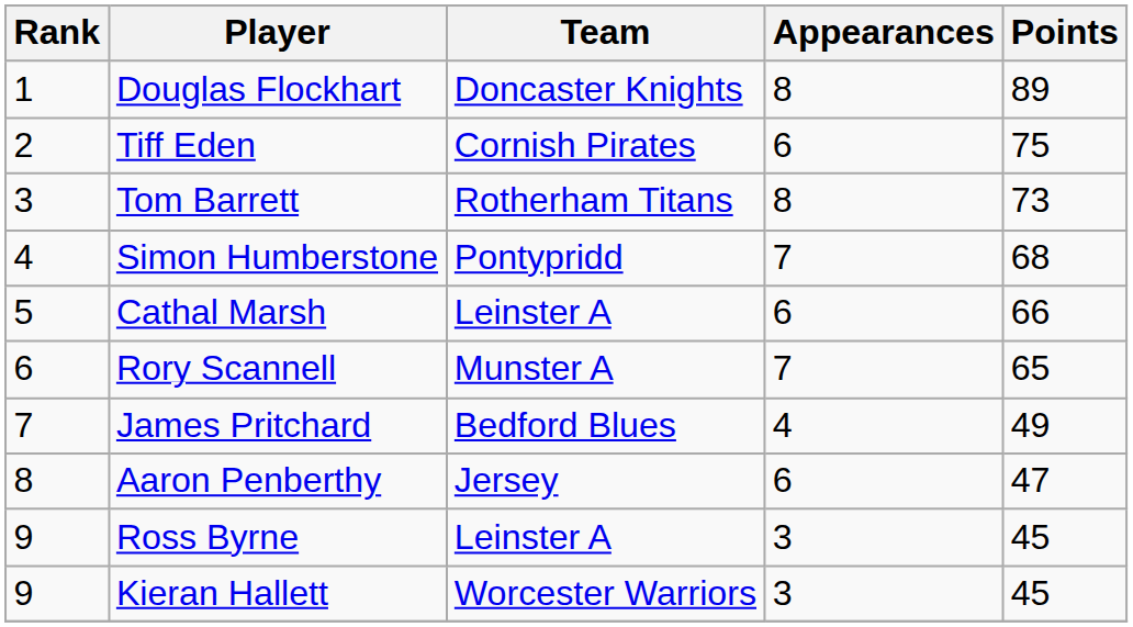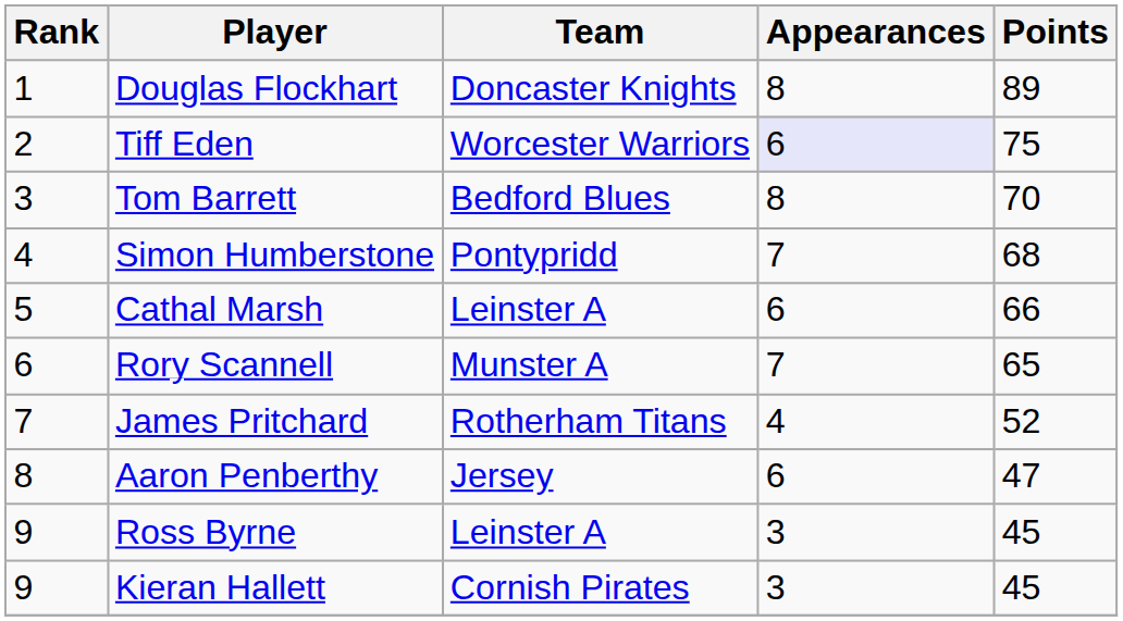 <table class="wikitable">
 <tr>
 <th>Rank</th>
 <th>Player</th>
 <th>Team</th>
 <th>Appearances</th>
 <th>Points</th>
 </tr>
 <tr>
 <td>1</td>
 <td> <a href='#'>Douglas Flockhart</a></td>
 <td><a href='#'>Doncaster Knights</a></td>
 <td>8</td>
 <td>89</td>
 </tr>
 <tr>
 <td>2</td>
 <td> <a href='#'>Tiff Eden</a></td>
-<td><a href='#'>Cornish Pirates</a></td>
-<td>6</td>
+<td><a href='#'>Worcester Warriors</a></td>
+<td style="background: lavender;">6</td>
 <td>75</td>
 </tr>
 <tr>
 <td>3</td>
 <td> <a href='#'>Tom Barrett</a></td>
-<td><a href='#'>Rotherham Titans</a></td>
+<td><a href='#'>Bedford Blues</a></td>
 <td>8</td>
-<td>73</td>
+<td>70</td>
 </tr>
 <tr>
 <td>4</td>
 <td> <a href='#'>Simon Humberstone</a></td>
 <td><a href='#'>Pontypridd</a></td>
 <td>7</td>
 <td>68</td>
 </tr>
 <tr>
 <td>5</td>
 <td> <a href='#'>Cathal Marsh</a></td>
 <td><a href='#'>Leinster A</a></td>
 <td>6</td>
 <td>66</td>
 </tr>
 <tr>
 <td>6</td>
 <td> <a href='#'>Rory Scannell</a></td>
 <td><a href='#'>Munster A</a></td>
 <td>7</td>
 <td>65</td>
 </tr>
 <tr>
 <td>7</td>
 <td> <a href='#'>James Pritchard</a></td>
-<td><a href='#'>Bedford Blues</a></td>
+<td><a href='#'>Rotherham Titans</a></td>
 <td>4</td>
-<td>49</td>
+<td>52</td>
 </tr>
 <tr>
 <td>8</td>
 <td> <a href='#'>Aaron Penberthy</a></td>
 <td><a href='#'>Jersey</a></td>
 <td>6</td>
 <td>47</td>
 </tr>
 <tr>
 <td>9</td>
 <td> <a href='#'>Ross Byrne</a></td>
 <td><a href='#'>Leinster A</a></td>
 <td>3</td>
 <td>45</td>
 </tr>
 <tr>
 <td>9</td>
 <td> <a href='#'>Kieran Hallett</a></td>
-<td><a href='#'>Worcester Warriors</a></td>
+<td><a href='#'>Cornish Pirates</a></td>
 <td>3</td>
 <td>45</td>
 </tr>
 <tr>
 </tr>
 </table>
